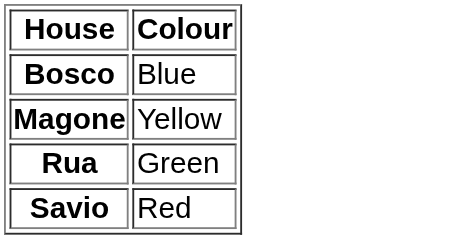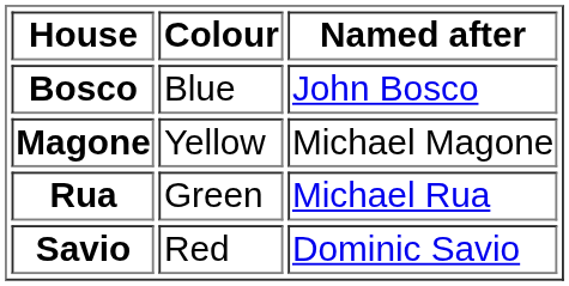 <table border="1">
 <tr>
 <th scope="col">House</th>
 <th scope="col">Colour</th>
+<th scope="col">Named after</th>
 </tr>
 <tr>
 <th scope="row">Bosco</th>
 <td> Blue</td>
+<td><a href='#'>John Bosco</a></td>
 </tr>
 <tr>
 <th scope="row">Magone</th>
 <td> Yellow</td>
+<td>Michael Magone</td>
 </tr>
 <tr>
 <th scope="row">Rua</th>
 <td> Green</td>
+<td><a href='#'>Michael Rua</a></td>
 </tr>
 <tr>
 <th scope="row">Savio</th>
 <td> Red</td>
+<td><a href='#'>Dominic Savio</a></td>
 </tr>
 </table>
